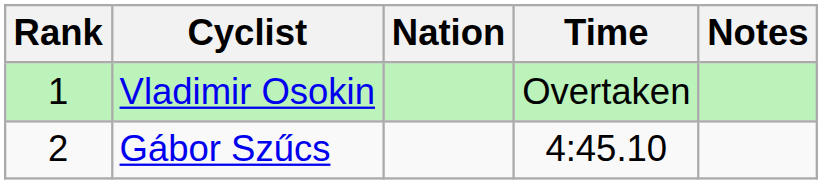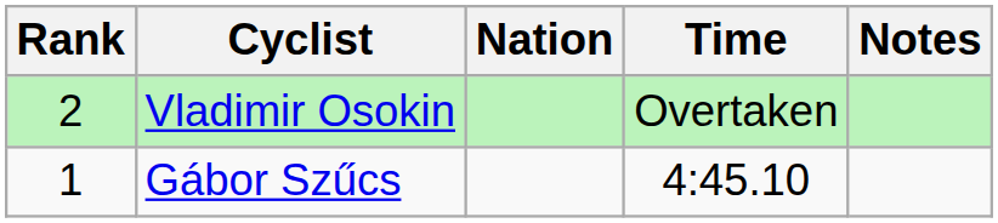 <table class="wikitable sortable" style=text-align:center>
 <tr>
 <th>Rank</th>
 <th>Cyclist</th>
 <th>Nation</th>
 <th>Time</th>
 <th>Notes</th>
 </tr>
 <tr bgcolor=bbf3bb>
-<td>1</td>
+<td>2</td>
 <td align=left data-sort-value="Osokin, Vladimir"><a href='#'>Vladimir Osokin</a></td>
 <td align=left></td>
 <td>Overtaken</td>
 <td></td>
 </tr>
 <tr>
-<td>2</td>
+<td>1</td>
 <td align=left data=sort-value="Szűcs, Gábor"><a href='#'>Gábor Szűcs</a></td>
 <td align=left></td>
 <td>4:45.10</td>
 <td></td>
 </tr>
 </table>
